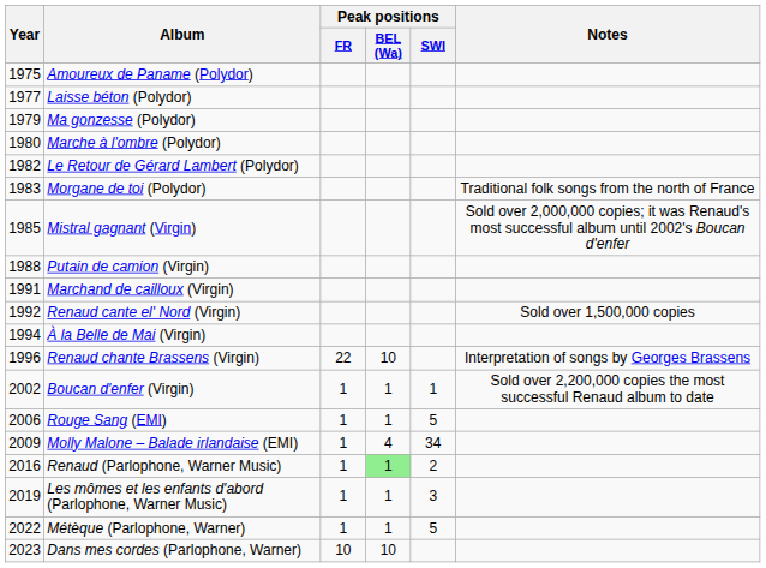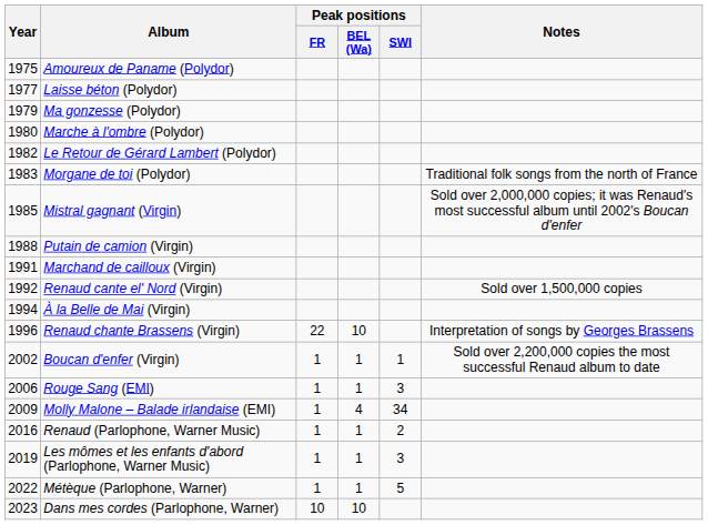 <table class="wikitable">
 <tr>
 <th align="center" rowspan="2" width="10">Year</th>
 <th align="center" rowspan="2" width="300">Album</th>
 <th align="center" colspan="3" width="60">Peak positions</th>
 <th align="center" rowspan="2" width="330">Notes</th>
 </tr>
 <tr>
 <th scope="col" style="width:3em;font-size:90%;"><a href='#'>FR</a><br></th>
 <th scope="col" style="width:3em;font-size:90%;"><a href='#'>BEL <br>(Wa)</a><br></th>
 <th scope="col" style="width:3em;font-size:90%;"><a href='#'>SWI</a><br></th>
 </tr>
 <tr>
 <td style="text-align:center;">1975</td>
 <td><em><a href='#'>Amoureux de Paname</a></em> (<a href='#'>Polydor</a>)</td>
 <td style="text-align:center;"></td>
 <td style="text-align:center;"></td>
 <td style="text-align:center;"></td>
 <td style="text-align:center;"></td>
 </tr>
 <tr>
 <td style="text-align:center;">1977</td>
 <td><em><a href='#'>Laisse béton</a></em> (Polydor)</td>
 <td style="text-align:center;"></td>
 <td style="text-align:center;"></td>
 <td style="text-align:center;"></td>
 <td style="text-align:center;"></td>
 </tr>
 <tr>
 <td style="text-align:center;">1979</td>
 <td><em><a href='#'>Ma gonzesse</a></em> (Polydor)</td>
 <td style="text-align:center;"></td>
 <td style="text-align:center;"></td>
 <td style="text-align:center;"></td>
 <td style="text-align:center;"></td>
 </tr>
 <tr>
 <td style="text-align:center;">1980</td>
 <td><em><a href='#'>Marche à l'ombre</a></em> (Polydor)</td>
 <td style="text-align:center;"></td>
 <td style="text-align:center;"></td>
 <td style="text-align:center;"></td>
 <td style="text-align:center;"></td>
 </tr>
 <tr>
 <td style="text-align:center;">1982</td>
 <td><em><a href='#'>Le Retour de Gérard Lambert</a></em> (Polydor)</td>
 <td style="text-align:center;"></td>
 <td style="text-align:center;"></td>
 <td style="text-align:center;"></td>
 <td style="text-align:center;"></td>
 </tr>
 <tr>
 <td style="text-align:center;">1983</td>
 <td><em><a href='#'>Morgane de toi</a></em> (Polydor)</td>
 <td style="text-align:center;"></td>
 <td style="text-align:center;"></td>
 <td style="text-align:center;"></td>
 <td style="text-align:center;">Traditional folk songs from the north of France</td>
 </tr>
 <tr>
 <td style="text-align:center;">1985</td>
 <td><em><a href='#'>Mistral gagnant</a></em> (<a href='#'>Virgin</a>)</td>
 <td style="text-align:center;"></td>
 <td style="text-align:center;"></td>
 <td style="text-align:center;"></td>
 <td style="text-align:center;">Sold over 2,000,000 copies; it was Renaud's most successful album until 2002's <em>Boucan d'enfer</em></td>
 </tr>
 <tr>
 <td style="text-align:center;">1988</td>
 <td><em><a href='#'>Putain de camion</a></em> (Virgin)</td>
 <td style="text-align:center;"></td>
 <td style="text-align:center;"></td>
 <td style="text-align:center;"></td>
 <td style="text-align:center;"></td>
 </tr>
 <tr>
 <td style="text-align:center;">1991</td>
 <td><em><a href='#'>Marchand de cailloux</a></em> (Virgin)</td>
 <td style="text-align:center;"></td>
 <td style="text-align:center;"></td>
 <td style="text-align:center;"></td>
 <td style="text-align:center;"></td>
 </tr>
 <tr>
 <td style="text-align:center;">1992</td>
 <td><em><a href='#'>Renaud cante el' Nord</a></em> (Virgin)</td>
 <td style="text-align:center;"></td>
 <td style="text-align:center;"></td>
 <td style="text-align:center;"></td>
 <td style="text-align:center;">Sold over 1,500,000 copies</td>
 </tr>
 <tr>
 <td style="text-align:center;">1994</td>
 <td><em><a href='#'>À la Belle de Mai</a></em> (Virgin)</td>
 <td style="text-align:center;"></td>
 <td style="text-align:center;"></td>
 <td style="text-align:center;"></td>
 <td style="text-align:center;"></td>
 </tr>
 <tr>
 <td style="text-align:center;">1996</td>
 <td><em><a href='#'>Renaud chante Brassens</a></em> (Virgin)</td>
 <td style="text-align:center;">22</td>
 <td style="text-align:center;">10</td>
 <td style="text-align:center;"></td>
 <td style="text-align:center;">Interpretation of songs by <a href='#'>Georges Brassens</a></td>
 </tr>
 <tr>
 <td style="text-align:center;">2002</td>
 <td><em><a href='#'>Boucan d'enfer</a></em> (Virgin)</td>
 <td style="text-align:center;">1</td>
 <td style="text-align:center;">1</td>
 <td style="text-align:center;">1</td>
 <td style="text-align:center;">Sold over 2,200,000 copies the most successful Renaud album to date</td>
 </tr>
 <tr>
 <td style="text-align:center;">2006</td>
 <td><em><a href='#'>Rouge Sang</a></em> (<a href='#'>EMI</a>)</td>
 <td style="text-align:center;">1</td>
 <td style="text-align:center;">1</td>
-<td style="text-align:center;">5</td>
+<td style="text-align:center;">3</td>
 <td style="text-align:center;"></td>
 </tr>
 <tr>
 <td style="text-align:center;">2009</td>
 <td><em><a href='#'>Molly Malone – Balade irlandaise</a></em> (EMI)</td>
 <td style="text-align:center;">1</td>
 <td style="text-align:center;">4</td>
 <td style="text-align:center;">34</td>
 <td style="text-align:center;"></td>
 </tr>
 <tr>
 <td style="text-align:center;">2016</td>
 <td><em>Renaud</em> (Parlophone, Warner Music)</td>
 <td style="text-align:center;">1</td>
-<td style="background: lightgreen; text-align:center;">1</td>
+<td style="text-align:center;">1</td>
 <td style="text-align:center;">2</td>
 <td style="text-align:center;"></td>
 </tr>
 <tr>
 <td style="text-align:center;">2019</td>
 <td><em>Les mômes et les enfants d'abord</em> (Parlophone, Warner Music)</td>
 <td style="text-align:center;">1</td>
 <td style="text-align:center;">1</td>
 <td style="text-align:center;">3</td>
 <td style="text-align:center;"></td>
 </tr>
 <tr>
 <td style="text-align:center;">2022</td>
 <td><em>Métèque</em> (Parlophone, Warner)</td>
 <td style="text-align:center;">1</td>
 <td style="text-align:center;">1</td>
 <td style="text-align:center;">5</td>
 <td style="text-align:center;"></td>
 </tr>
 <tr>
 <td style="text-align:center;">2023</td>
 <td><em>Dans mes cordes</em> (Parlophone, Warner)</td>
 <td style="text-align:center;">10<br></td>
 <td style="text-align:center;">10</td>
 <td style="text-align:center;"></td>
 <td style="text-align:center;"></td>
 </tr>
 </table>
